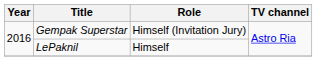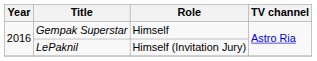 <table class="wikitable">
 <tr>
 <th>Year</th>
 <th>Title</th>
 <th>Role</th>
 <th>TV channel</th>
 </tr>
 <tr>
 <td rowspan="2">2016</td>
 <td><em>Gempak Superstar</em></td>
-<td>Himself (Invitation Jury)</td>
+<td>Himself</td>
 <td rowspan="2"><a href='#'>Astro Ria</a></td>
 </tr>
 <tr>
 <td><em>LePaknil</em></td>
-<td>Himself</td>
+<td>Himself (Invitation Jury)</td>
 </tr>
 <tr>
 </tr>
 </table>
